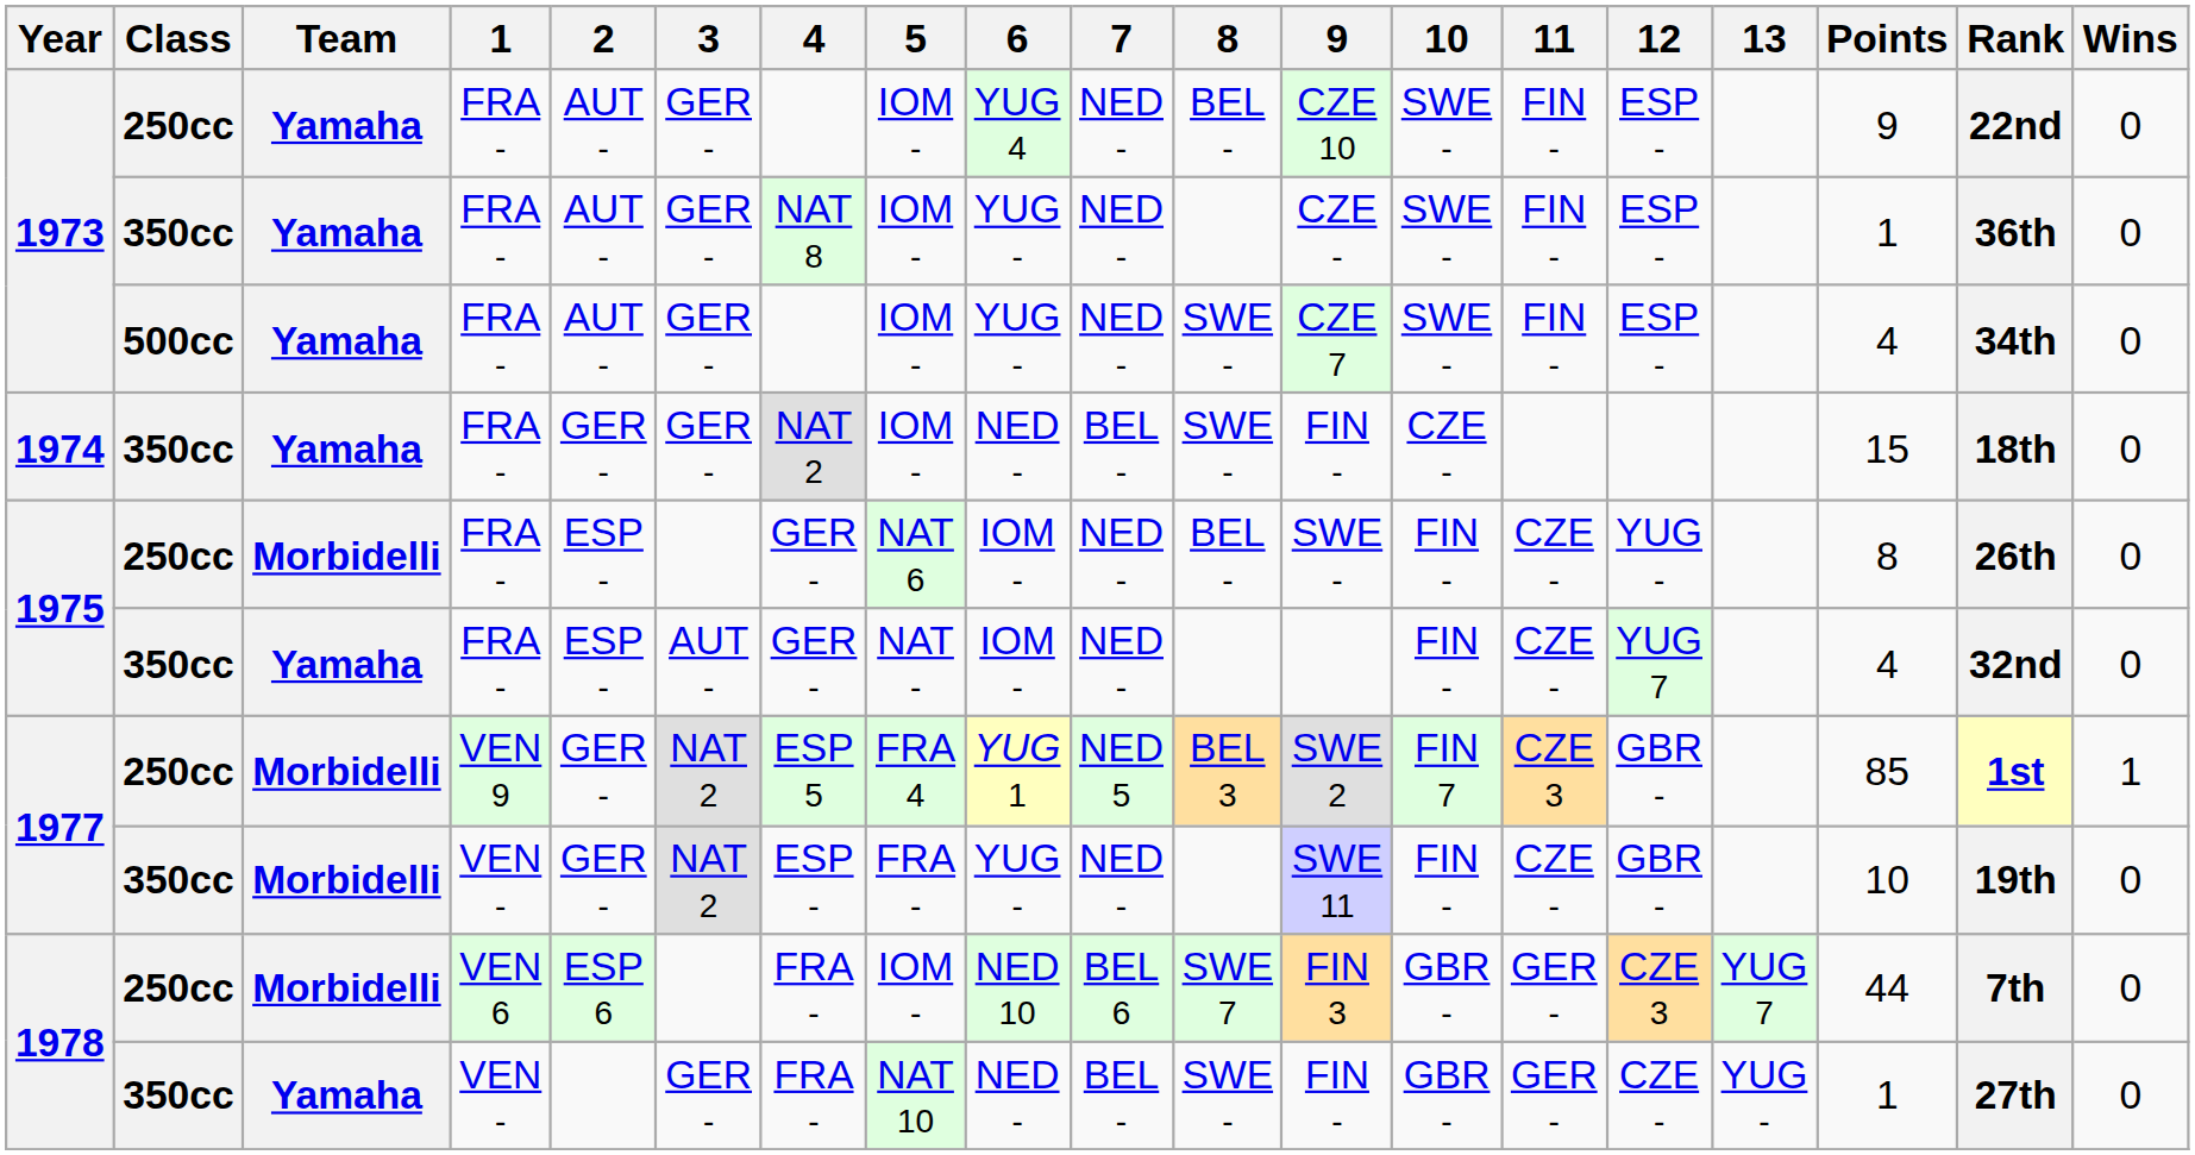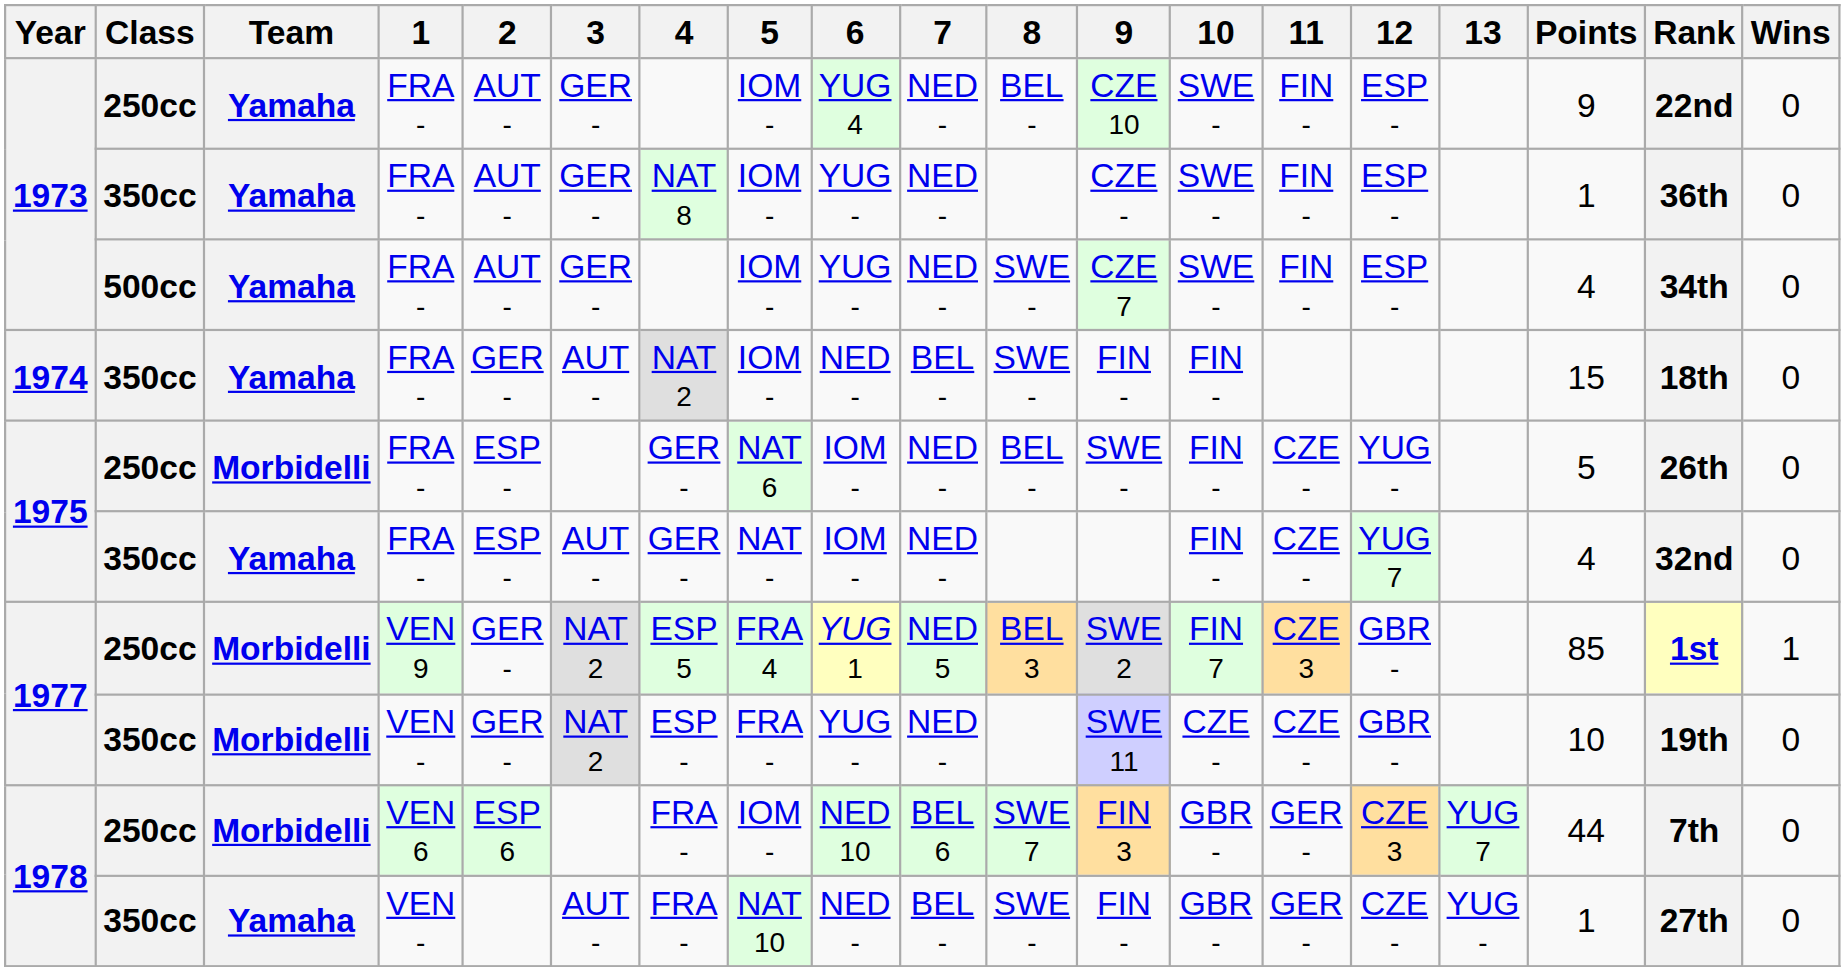 <table class="wikitable" style="text-align:center; font-size:95%">
 <tr>
 <th>Year</th>
 <th>Class</th>
 <th>Team</th>
 <th>1</th>
 <th>2</th>
 <th>3</th>
 <th>4</th>
 <th>5</th>
 <th>6</th>
 <th>7</th>
 <th>8</th>
 <th>9</th>
 <th>10</th>
 <th>11</th>
 <th>12</th>
 <th>13</th>
 <th>Points</th>
 <th>Rank</th>
 <th>Wins</th>
 </tr>
 <tr>
 <th rowspan=3><a href='#'>1973</a></th>
 <th>250cc</th>
 <th><a href='#'>Yamaha</a></th>
 <td><a href='#'>FRA</a><br><small>-</small></td>
 <td><a href='#'>AUT</a><br><small>-</small></td>
 <td><a href='#'>GER</a><br><small>-</small></td>
 <td></td>
 <td><a href='#'>IOM</a><br><small>-</small></td>
 <td style="background:#DFFFDF;"><a href='#'>YUG</a><br><small>4</small></td>
 <td><a href='#'>NED</a><br><small>-</small></td>
 <td><a href='#'>BEL</a><br><small>-</small></td>
 <td style="background:#DFFFDF;"><a href='#'>CZE</a><br><small>10</small></td>
 <td><a href='#'>SWE</a><br><small>-</small></td>
 <td><a href='#'>FIN</a><br><small>-</small></td>
 <td><a href='#'>ESP</a><br><small>-</small></td>
 <td></td>
 <td>9</td>
 <th>22nd</th>
 <td>0</td>
 </tr>
 <tr>
 <th>350cc</th>
 <th><a href='#'>Yamaha</a></th>
 <td><a href='#'>FRA</a><br><small>-</small></td>
 <td><a href='#'>AUT</a><br><small>-</small></td>
 <td><a href='#'>GER</a><br><small>-</small></td>
 <td style="background:#DFFFDF;"><a href='#'>NAT</a><br><small>8</small></td>
 <td><a href='#'>IOM</a><br><small>-</small></td>
 <td><a href='#'>YUG</a><br><small>-</small></td>
 <td><a href='#'>NED</a><br><small>-</small></td>
 <td></td>
 <td><a href='#'>CZE</a><br><small>-</small></td>
 <td><a href='#'>SWE</a><br><small>-</small></td>
 <td><a href='#'>FIN</a><br><small>-</small></td>
 <td><a href='#'>ESP</a><br><small>-</small></td>
 <td></td>
 <td>1</td>
 <th>36th</th>
 <td>0</td>
 </tr>
 <tr>
 <th>500cc</th>
 <th><a href='#'>Yamaha</a></th>
 <td><a href='#'>FRA</a><br><small>-</small></td>
 <td><a href='#'>AUT</a><br><small>-</small></td>
 <td><a href='#'>GER</a><br><small>-</small></td>
 <td></td>
 <td><a href='#'>IOM</a><br><small>-</small></td>
 <td><a href='#'>YUG</a><br><small>-</small></td>
 <td><a href='#'>NED</a><br><small>-</small></td>
 <td><a href='#'>SWE</a><br><small>-</small></td>
 <td style="background:#DFFFDF;"><a href='#'>CZE</a><br><small>7</small></td>
 <td><a href='#'>SWE</a><br><small>-</small></td>
 <td><a href='#'>FIN</a><br><small>-</small></td>
 <td><a href='#'>ESP</a><br><small>-</small></td>
 <td></td>
 <td>4</td>
 <th>34th</th>
 <td>0</td>
 </tr>
 <tr>
 <th><a href='#'>1974</a></th>
 <th>350cc</th>
 <th><a href='#'>Yamaha</a></th>
 <td><a href='#'>FRA</a><br><small>-</small></td>
 <td><a href='#'>GER</a><br><small>-</small></td>
-<td><a href='#'>GER</a><br><small>-</small></td>
+<td><a href='#'>AUT</a><br><small>-</small></td>
 <td style="background:#DFDFDF;"><a href='#'>NAT</a><br><small>2</small></td>
 <td><a href='#'>IOM</a><br><small>-</small></td>
 <td><a href='#'>NED</a><br><small>-</small></td>
 <td><a href='#'>BEL</a><br><small>-</small></td>
 <td><a href='#'>SWE</a><br><small>-</small></td>
 <td><a href='#'>FIN</a><br><small>-</small></td>
-<td><a href='#'>CZE</a><br><small>-</small></td>
+<td><a href='#'>FIN</a><br><small>-</small></td>
 <td></td>
 <td></td>
 <td></td>
 <td>15</td>
 <th>18th</th>
 <td>0</td>
 </tr>
 <tr>
 <th rowspan=2><a href='#'>1975</a></th>
 <th>250cc</th>
 <th><a href='#'>Morbidelli</a></th>
 <td><a href='#'>FRA</a><br><small>-</small></td>
 <td><a href='#'>ESP</a><br><small>-</small></td>
 <td></td>
 <td><a href='#'>GER</a><br><small>-</small></td>
 <td style="background:#DFFFDF;"><a href='#'>NAT</a><br><small>6</small></td>
 <td><a href='#'>IOM</a><br><small>-</small></td>
 <td><a href='#'>NED</a><br><small>-</small></td>
 <td><a href='#'>BEL</a><br><small>-</small></td>
 <td><a href='#'>SWE</a><br><small>-</small></td>
 <td><a href='#'>FIN</a><br><small>-</small></td>
 <td><a href='#'>CZE</a><br><small>-</small></td>
 <td><a href='#'>YUG</a><br><small>-</small></td>
 <td></td>
-<td>8</td>
+<td>5</td>
 <th>26th</th>
 <td>0</td>
 </tr>
 <tr>
 <th>350cc</th>
 <th><a href='#'>Yamaha</a></th>
 <td><a href='#'>FRA</a><br><small>-</small></td>
 <td><a href='#'>ESP</a><br><small>-</small></td>
 <td><a href='#'>AUT</a><br><small>-</small></td>
 <td><a href='#'>GER</a><br><small>-</small></td>
 <td><a href='#'>NAT</a><br><small>-</small></td>
 <td><a href='#'>IOM</a><br><small>-</small></td>
 <td><a href='#'>NED</a><br><small>-</small></td>
 <td></td>
 <td></td>
 <td><a href='#'>FIN</a><br><small>-</small></td>
 <td><a href='#'>CZE</a><br><small>-</small></td>
 <td style="background:#DFFFDF;"><a href='#'>YUG</a><br><small>7</small></td>
 <td></td>
 <td>4</td>
 <th>32nd</th>
 <td>0</td>
 </tr>
 <tr>
 <th rowspan=2><a href='#'>1977</a></th>
 <th>250cc</th>
 <th><a href='#'>Morbidelli</a></th>
 <td style="background:#DFFFDF;"><a href='#'>VEN</a><br><small>9</small></td>
 <td><a href='#'>GER</a><br><small>-</small></td>
 <td style="background:#DFDFDF;"><a href='#'>NAT</a><br><small>2</small></td>
 <td style="background:#DFFFDF;"><a href='#'>ESP</a><br><small>5</small></td>
 <td style="background:#DFFFDF;"><a href='#'>FRA</a><br><small>4</small></td>
 <td style="background:#FFFFBF;"><em><a href='#'>YUG</a></em><br><small>1</small></td>
 <td style="background:#DFFFDF;"><a href='#'>NED</a><br><small>5</small></td>
 <td style="background:#FFDF9F;"><a href='#'>BEL</a><br><small>3</small></td>
 <td style="background:#DFDFDF;"><a href='#'>SWE</a><br><small>2</small></td>
 <td style="background:#DFFFDF;"><a href='#'>FIN</a><br><small>7</small></td>
 <td style="background:#FFDF9F;"><a href='#'>CZE</a><br><small>3</small></td>
 <td><a href='#'>GBR</a><br><small>-</small></td>
 <td></td>
 <td>85</td>
 <td style="background:#FFFFBF;"><strong><a href='#'>1st</a></strong></td>
 <td>1</td>
 </tr>
 <tr>
 <th>350cc</th>
 <th><a href='#'>Morbidelli</a></th>
 <td><a href='#'>VEN</a><br><small>-</small></td>
 <td><a href='#'>GER</a><br><small>-</small></td>
 <td style="background:#DFDFDF;"><a href='#'>NAT</a><br><small>2</small></td>
 <td><a href='#'>ESP</a><br><small>-</small></td>
 <td><a href='#'>FRA</a><br><small>-</small></td>
 <td><a href='#'>YUG</a><br><small>-</small></td>
 <td><a href='#'>NED</a><br><small>-</small></td>
 <td></td>
 <td style="background:#CFCFFF;"><a href='#'>SWE</a><br><small>11</small></td>
-<td><a href='#'>FIN</a><br><small>-</small></td>
+<td><a href='#'>CZE</a><br><small>-</small></td>
 <td><a href='#'>CZE</a><br><small>-</small></td>
 <td><a href='#'>GBR</a><br><small>-</small></td>
 <td></td>
 <td>10</td>
 <th>19th</th>
 <td>0</td>
 </tr>
 <tr>
 <th rowspan=2><a href='#'>1978</a></th>
 <th>250cc</th>
 <th><a href='#'>Morbidelli</a></th>
 <td style="background:#DFFFDF;"><a href='#'>VEN</a><br><small>6</small></td>
 <td style="background:#DFFFDF;"><a href='#'>ESP</a><br><small>6</small></td>
 <td></td>
 <td><a href='#'>FRA</a><br><small>-</small></td>
 <td><a href='#'>IOM</a><br><small>-</small></td>
 <td style="background:#DFFFDF;"><a href='#'>NED</a><br><small>10</small></td>
 <td style="background:#DFFFDF;"><a href='#'>BEL</a><br><small>6</small></td>
 <td style="background:#DFFFDF;"><a href='#'>SWE</a><br><small>7</small></td>
 <td style="background:#FFDF9F;"><a href='#'>FIN</a><br><small>3</small></td>
 <td><a href='#'>GBR</a><br><small>-</small></td>
 <td><a href='#'>GER</a><br><small>-</small></td>
 <td style="background:#FFDF9F;"><a href='#'>CZE</a><br><small>3</small></td>
 <td style="background:#DFFFDF;"><a href='#'>YUG</a><br><small>7</small></td>
 <td>44</td>
 <th>7th</th>
 <td>0</td>
 </tr>
 <tr>
 <th>350cc</th>
 <th><a href='#'>Yamaha</a></th>
 <td><a href='#'>VEN</a><br><small>-</small></td>
 <td></td>
-<td><a href='#'>GER</a><br><small>-</small></td>
+<td><a href='#'>AUT</a><br><small>-</small></td>
 <td><a href='#'>FRA</a><br><small>-</small></td>
 <td style="background:#DFFFDF;"><a href='#'>NAT</a><br><small>10</small></td>
 <td><a href='#'>NED</a><br><small>-</small></td>
 <td><a href='#'>BEL</a><br><small>-</small></td>
 <td><a href='#'>SWE</a><br><small>-</small></td>
 <td><a href='#'>FIN</a><br><small>-</small></td>
 <td><a href='#'>GBR</a><br><small>-</small></td>
 <td><a href='#'>GER</a><br><small>-</small></td>
 <td><a href='#'>CZE</a><br><small>-</small></td>
 <td><a href='#'>YUG</a><br><small>-</small></td>
 <td>1</td>
 <th>27th</th>
 <td>0</td>
 </tr>
 <tr>
 </tr>
 </table>
